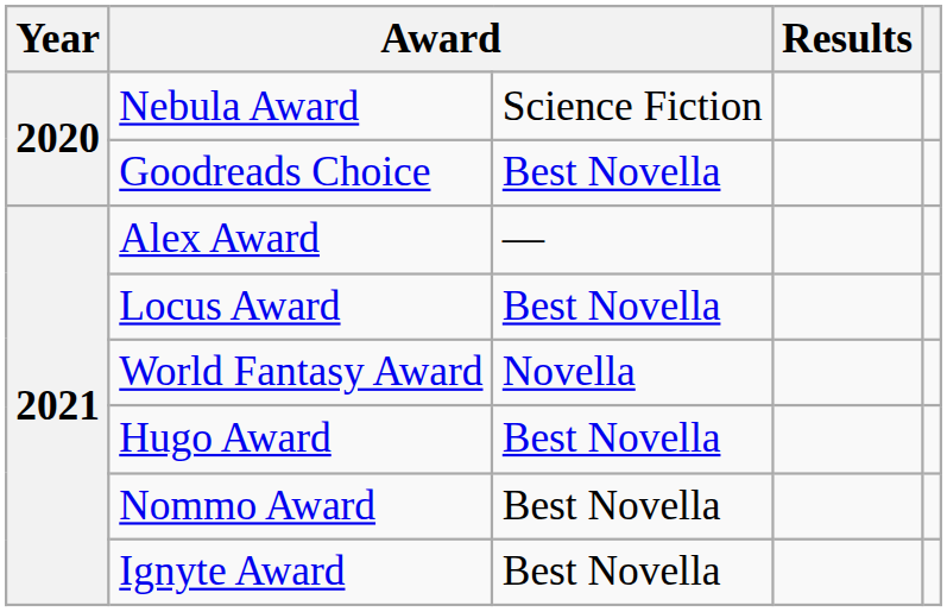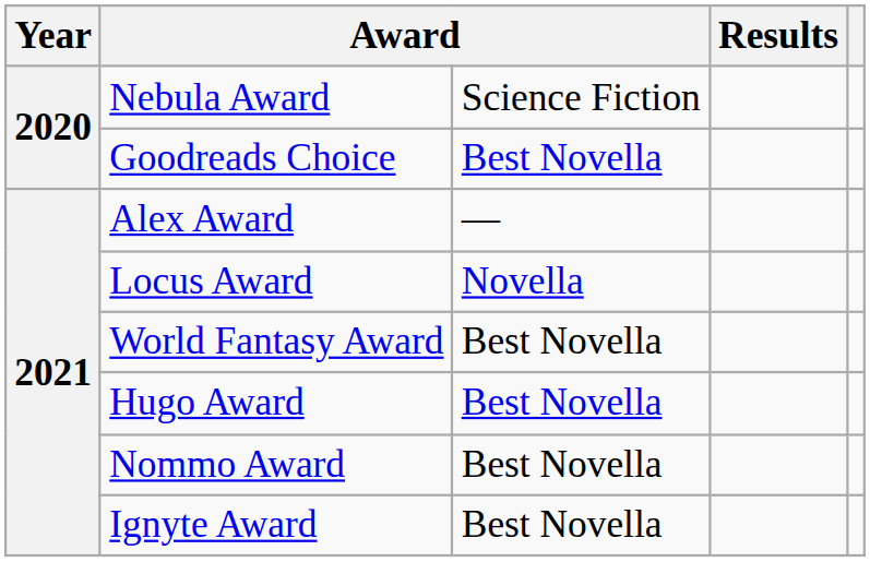 <table class="wikitable plainrowheaders sortable">
 <tr>
 <th scope="col">Year</th>
 <th colspan="2" scope="col">Award</th>
 <th>Results</th>
 <th></th>
 </tr>
 <tr>
 <th rowspan="2">2020</th>
 <td><a href='#'>Nebula Award</a></td>
 <td>Science Fiction</td>
 <td></td>
 <td></td>
 </tr>
 <tr>
 <td><a href='#'>Goodreads Choice</a></td>
 <td><a href='#'>Best Novella</a></td>
 <td></td>
 <td></td>
 </tr>
 <tr>
 <th rowspan="6">2021</th>
 <td><a href='#'>Alex Award</a></td>
 <td>—</td>
 <td></td>
 <td></td>
 </tr>
 <tr>
 <td><a href='#'>Locus Award</a></td>
-<td><a href='#'>Best Novella</a></td>
+<td><a href='#'>Novella</a></td>
 <td></td>
 <td></td>
 </tr>
 <tr>
 <td><a href='#'>World Fantasy Award</a></td>
-<td><a href='#'>Novella</a></td>
+<td>Best Novella</td>
 <td></td>
 <td></td>
 </tr>
 <tr>
 <td><a href='#'>Hugo Award</a></td>
 <td><a href='#'>Best Novella</a></td>
 <td></td>
 <td></td>
 </tr>
 <tr>
 <td><a href='#'>Nommo Award</a></td>
 <td>Best Novella</td>
 <td></td>
 <td></td>
 </tr>
 <tr>
 <td><a href='#'>Ignyte Award</a></td>
 <td>Best Novella</td>
 <td></td>
 <td></td>
 </tr>
 </table>
